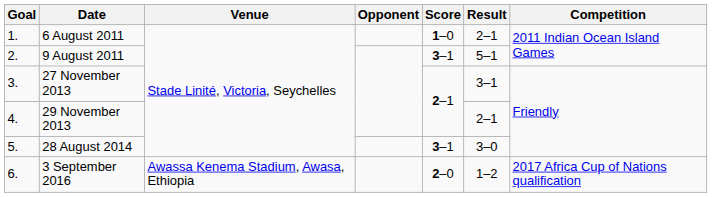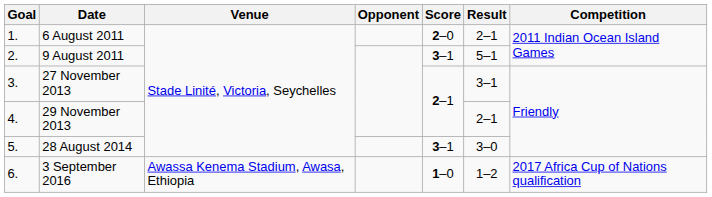 <table class="wikitable plainrowheaders sortable">
 <tr>
 <th>Goal</th>
 <th>Date</th>
 <th>Venue</th>
 <th>Opponent</th>
 <th>Score</th>
 <th>Result</th>
 <th>Competition</th>
 </tr>
 <tr>
 <td>1.</td>
 <td>6 August 2011</td>
 <td rowspan=5><a href='#'>Stade Linité</a>, <a href='#'>Victoria</a>, Seychelles</td>
 <td></td>
-<td align=center><strong>1</strong>–0</td>
+<td align=center><strong>2</strong>–0</td>
 <td align=center>2–1</td>
 <td rowspan=2><a href='#'>2011 Indian Ocean Island Games</a></td>
 </tr>
 <tr>
 <td>2.</td>
 <td>9 August 2011</td>
 <td rowspan=3></td>
 <td align=center><strong>3</strong>–1</td>
 <td align=center>5–1</td>
 </tr>
 <tr>
 <td>3.</td>
 <td>27 November 2013</td>
 <td align=center rowspan=2><strong>2</strong>–1</td>
 <td align=center>3–1</td>
 <td rowspan=3><a href='#'>Friendly</a></td>
 </tr>
 <tr>
 <td>4.</td>
 <td>29 November 2013</td>
 <td align=center>2–1</td>
 </tr>
 <tr>
 <td>5.</td>
 <td>28 August 2014</td>
 <td></td>
 <td align=center><strong>3</strong>–1</td>
 <td align=center>3–0</td>
 </tr>
 <tr>
 <td>6.</td>
 <td>3 September 2016</td>
 <td><a href='#'>Awassa Kenema Stadium</a>, <a href='#'>Awasa</a>, Ethiopia</td>
 <td></td>
-<td align=center><strong>2</strong>–0</td>
+<td align=center><strong>1</strong>–0</td>
 <td align=center>1–2</td>
 <td><a href='#'>2017 Africa Cup of Nations qualification</a></td>
 </tr>
 </table>
